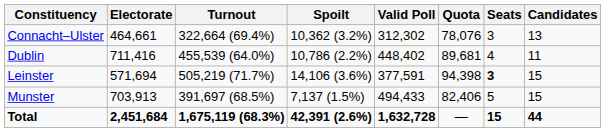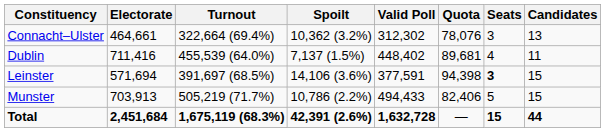 <table class="wikitable">
 <tr>
 <th>Constituency</th>
 <th>Electorate</th>
 <th>Turnout</th>
 <th>Spoilt</th>
 <th>Valid Poll</th>
 <th>Quota</th>
 <th>Seats</th>
 <th>Candidates</th>
 </tr>
 <tr>
 <td><a href='#'>Connacht–Ulster</a></td>
 <td>464,661</td>
 <td>322,664 (69.4%)</td>
 <td>10,362 (3.2%)</td>
 <td>312,302</td>
 <td>78,076</td>
 <td>3</td>
 <td>13</td>
 </tr>
 <tr>
 <td><a href='#'>Dublin</a></td>
 <td>711,416</td>
 <td>455,539 (64.0%)</td>
-<td>10,786 (2.2%)</td>
+<td>7,137 (1.5%)</td>
 <td>448,402</td>
 <td>89,681</td>
 <td>4</td>
 <td>11</td>
 </tr>
 <tr>
 <td><a href='#'>Leinster</a></td>
 <td>571,694</td>
-<td>505,219 (71.7%)</td>
+<td>391,697 (68.5%)</td>
 <td>14,106 (3.6%)</td>
 <td>377,591</td>
 <td>94,398</td>
 <td><strong>3</strong></td>
 <td>15</td>
 </tr>
 <tr>
 <td><a href='#'>Munster</a></td>
 <td>703,913</td>
-<td>391,697 (68.5%)</td>
-<td>7,137 (1.5%)</td>
+<td>505,219 (71.7%)</td>
+<td>10,786 (2.2%)</td>
 <td>494,433</td>
 <td>82,406</td>
 <td>5</td>
 <td>15</td>
 </tr>
 <tr>
 <td><strong>Total</strong></td>
 <td><strong>2,451,684</strong></td>
 <td><strong>1,675,119 (68.3%)</strong></td>
 <td><strong>42,391 (2.6%)</strong></td>
 <td><strong>1,632,728</strong></td>
 <td align=center>—</td>
 <td><strong>15</strong></td>
 <td><strong>44</strong></td>
 </tr>
 </table>
